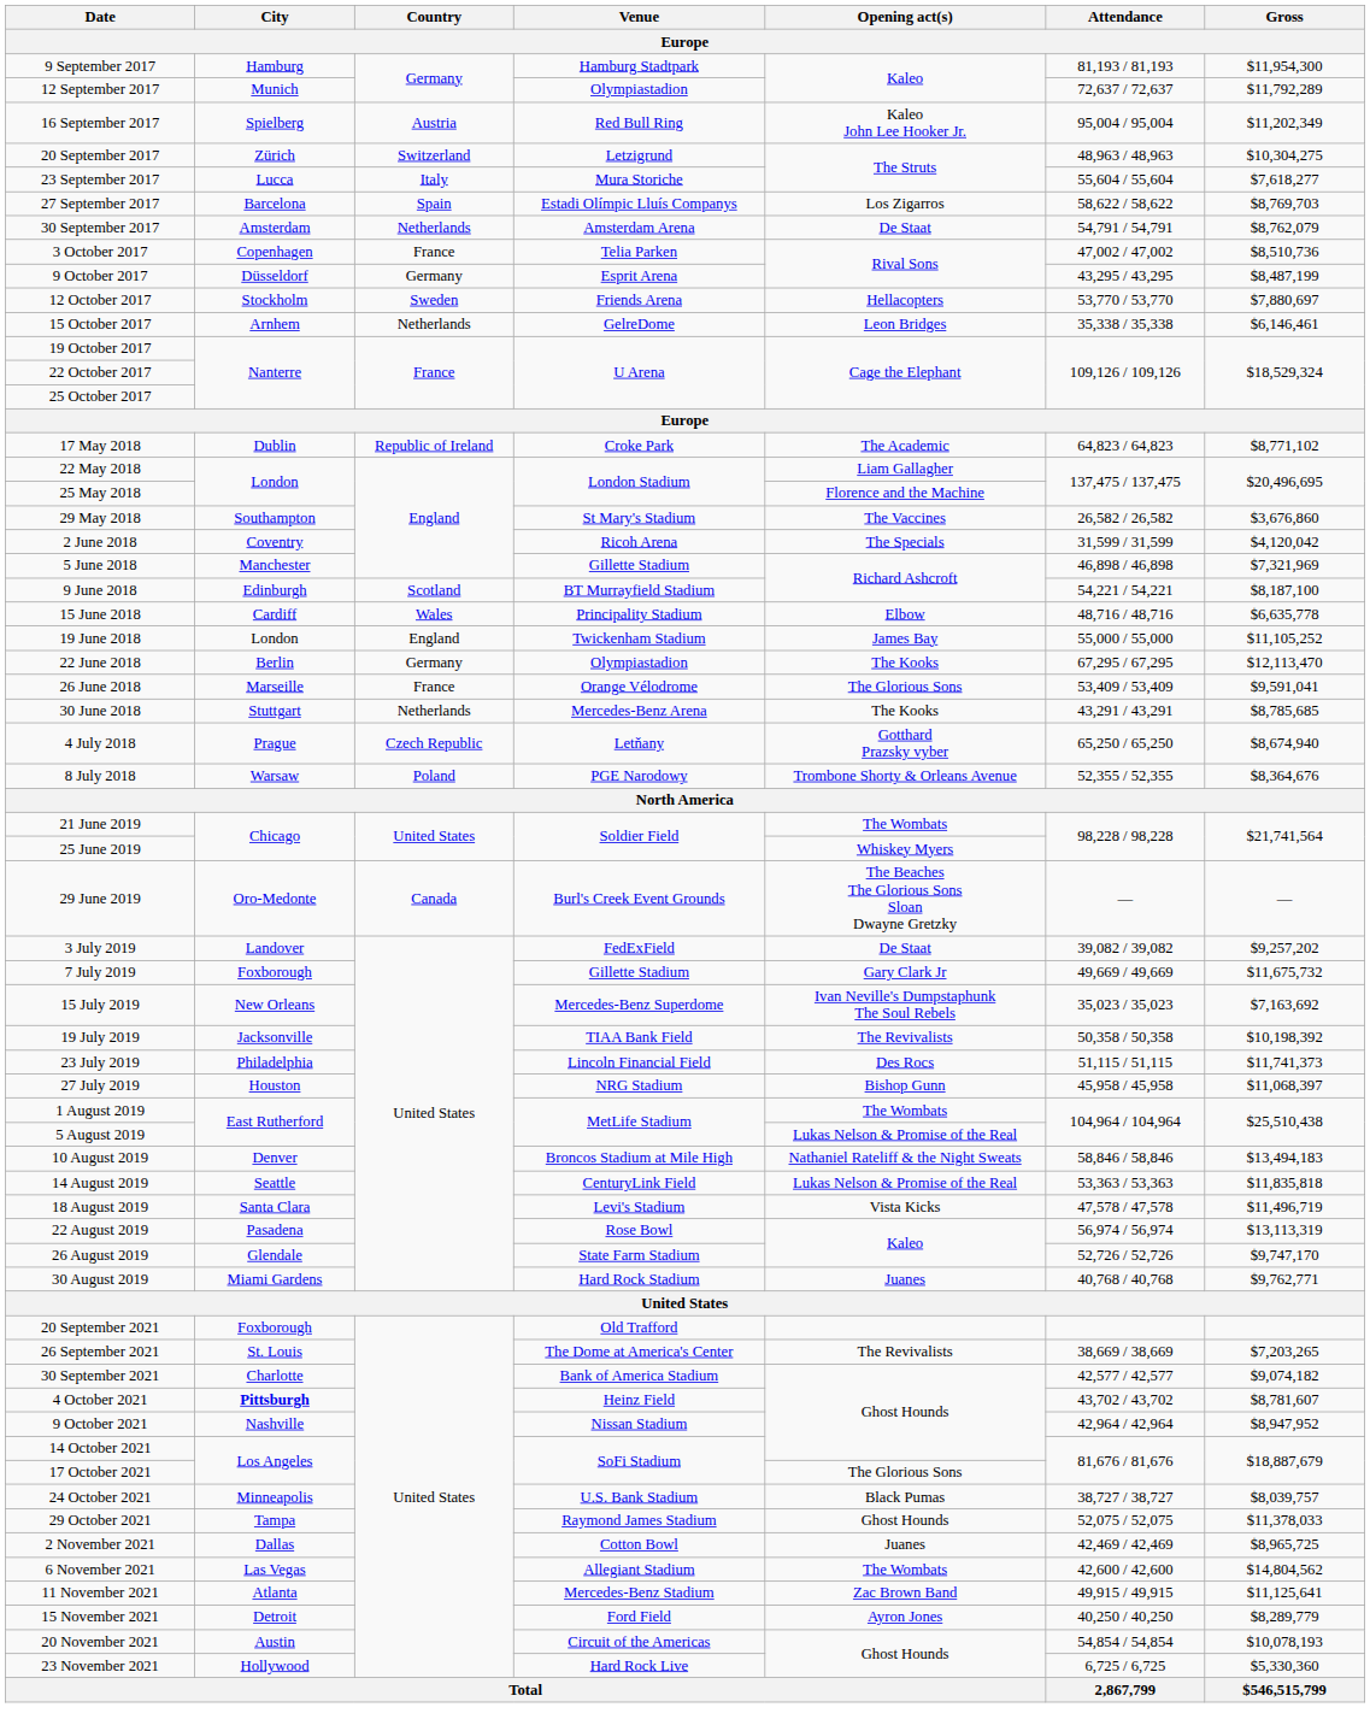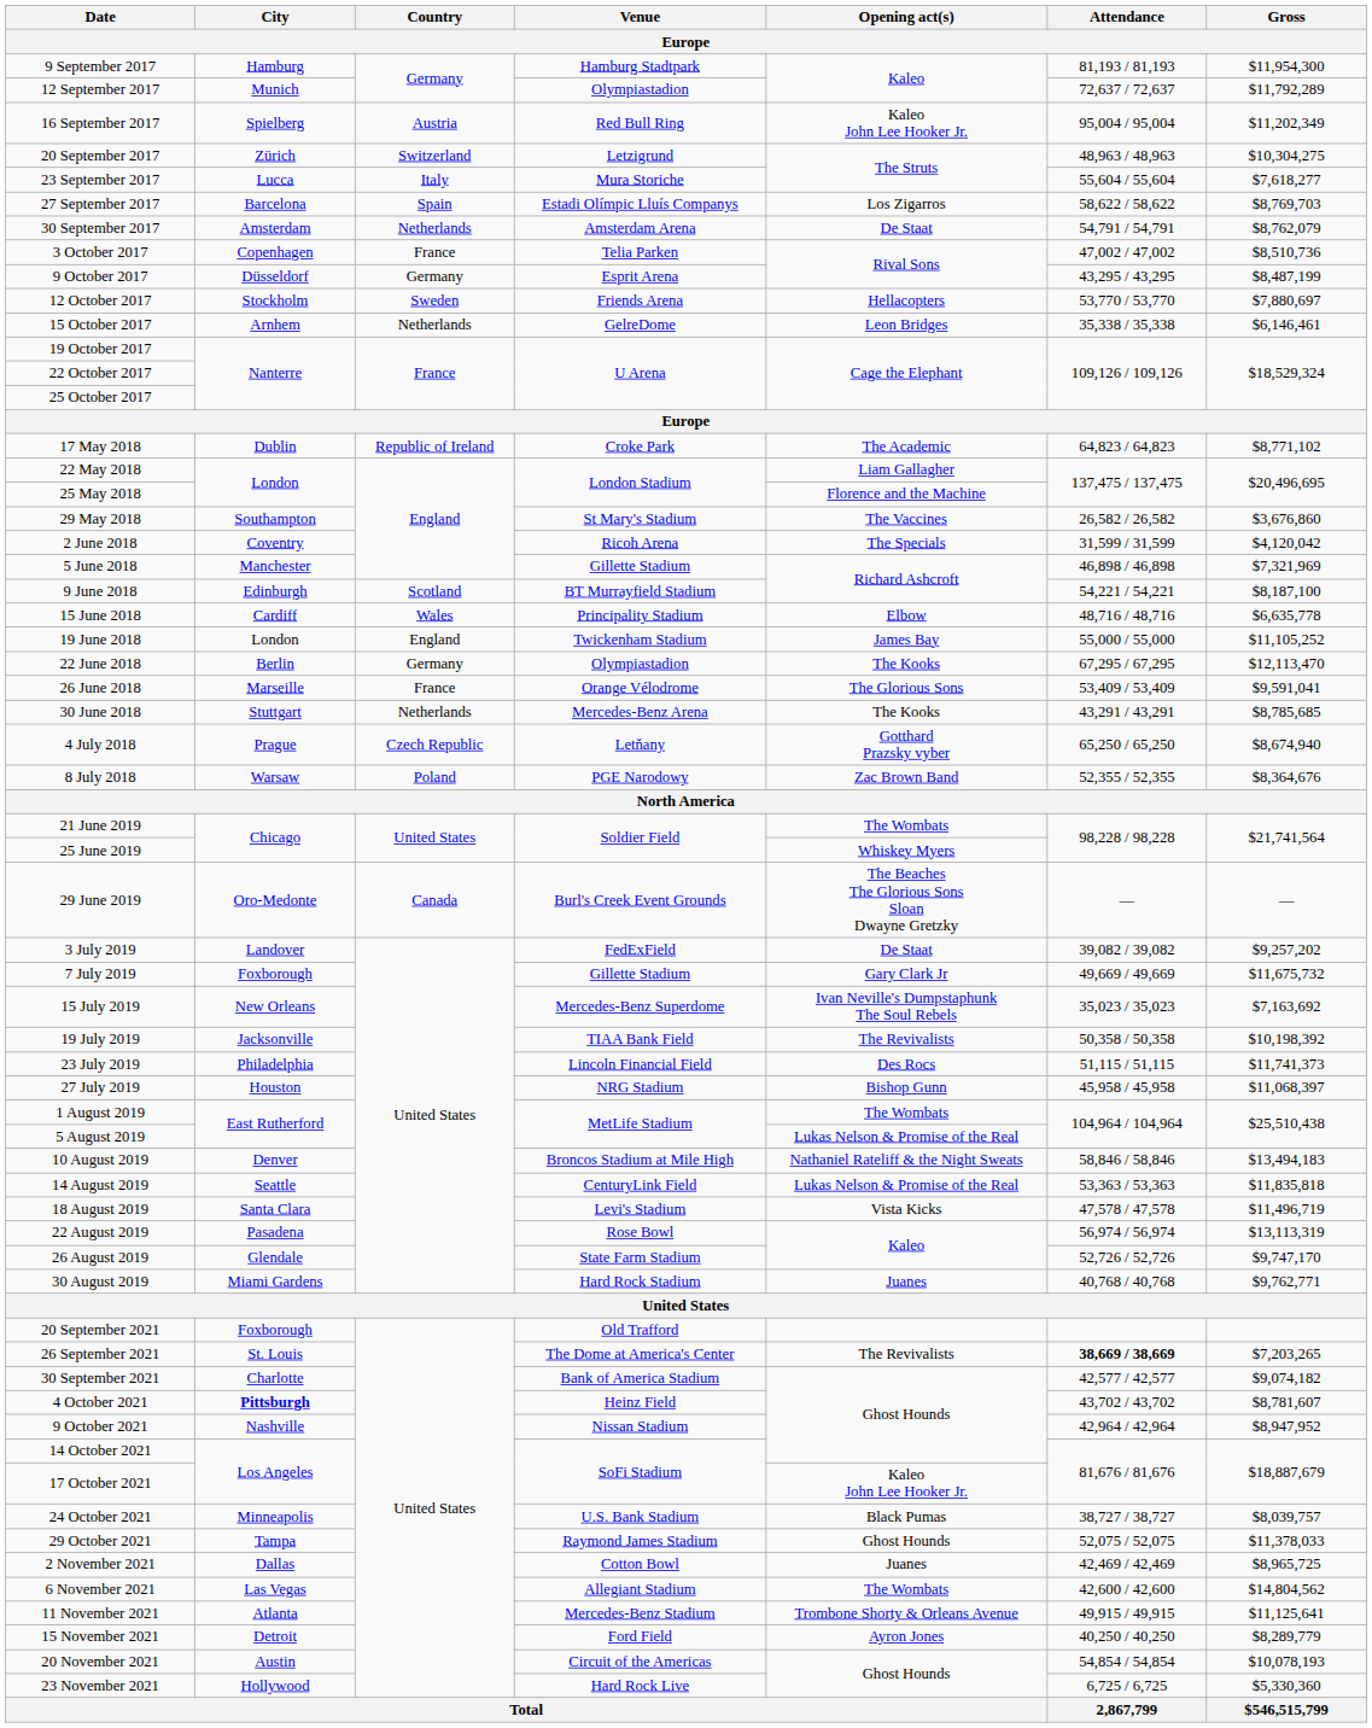 <table class="wikitable" style="text-align:center;">
 <tr>
 <th scope="col" style="width:12em;">Date</th>
 <th scope="col" style="width:10em;">City</th>
 <th scope="col" style="width:10em;">Country</th>
 <th scope="col" style="width:16em;">Venue</th>
 <th scope="col" style="width:18em;">Opening act(s)</th>
 <th scope="col" style="width:10em;">Attendance</th>
 <th scope="col" style="width:10em;">Gross</th>
 </tr>
 <tr>
 <th colspan="7"><strong>Europe</strong></th>
 </tr>
 <tr>
 <td>9 September 2017</td>
 <td><a href='#'>Hamburg</a></td>
 <td rowspan="2"><a href='#'>Germany</a></td>
 <td><a href='#'>Hamburg Stadtpark</a></td>
 <td rowspan="2"><a href='#'>Kaleo</a></td>
 <td>81,193 / 81,193</td>
 <td>$11,954,300</td>
 </tr>
 <tr>
 <td>12 September 2017</td>
 <td><a href='#'>Munich</a></td>
 <td><a href='#'>Olympiastadion</a></td>
 <td>72,637 / 72,637</td>
 <td>$11,792,289</td>
 </tr>
 <tr>
 <td>16 September 2017</td>
 <td><a href='#'>Spielberg</a></td>
 <td><a href='#'>Austria</a></td>
 <td><a href='#'>Red Bull Ring</a></td>
 <td>Kaleo<br><a href='#'>John Lee Hooker Jr.</a></td>
 <td>95,004 / 95,004</td>
 <td>$11,202,349</td>
 </tr>
 <tr>
 <td>20 September 2017</td>
 <td><a href='#'>Zürich</a></td>
 <td><a href='#'>Switzerland</a></td>
 <td><a href='#'>Letzigrund</a></td>
 <td rowspan="2"><a href='#'>The Struts</a></td>
 <td>48,963 / 48,963</td>
 <td>$10,304,275</td>
 </tr>
 <tr>
 <td>23 September 2017</td>
 <td><a href='#'>Lucca</a></td>
 <td><a href='#'>Italy</a></td>
 <td><a href='#'>Mura Storiche</a></td>
 <td>55,604 / 55,604</td>
 <td>$7,618,277</td>
 </tr>
 <tr>
 <td>27 September 2017</td>
 <td><a href='#'>Barcelona</a></td>
 <td><a href='#'>Spain</a></td>
 <td><a href='#'>Estadi Olímpic Lluís Companys</a></td>
 <td>Los Zigarros</td>
 <td>58,622 / 58,622</td>
 <td>$8,769,703</td>
 </tr>
 <tr>
 <td>30 September 2017</td>
 <td><a href='#'>Amsterdam</a></td>
 <td><a href='#'>Netherlands</a></td>
 <td><a href='#'>Amsterdam Arena</a></td>
 <td><a href='#'>De Staat</a></td>
 <td>54,791 / 54,791</td>
 <td>$8,762,079</td>
 </tr>
 <tr>
 <td>3 October 2017</td>
 <td><a href='#'>Copenhagen</a></td>
 <td>France</td>
 <td><a href='#'>Telia Parken</a></td>
 <td rowspan="2"><a href='#'>Rival Sons</a></td>
 <td>47,002 / 47,002</td>
 <td>$8,510,736</td>
 </tr>
 <tr>
 <td>9 October 2017</td>
 <td><a href='#'>Düsseldorf</a></td>
 <td>Germany</td>
 <td><a href='#'>Esprit Arena</a></td>
 <td>43,295 / 43,295</td>
 <td>$8,487,199</td>
 </tr>
 <tr>
 <td>12 October 2017</td>
 <td><a href='#'>Stockholm</a></td>
 <td><a href='#'>Sweden</a></td>
 <td><a href='#'>Friends Arena</a></td>
 <td><a href='#'>Hellacopters</a></td>
 <td>53,770 / 53,770</td>
 <td>$7,880,697</td>
 </tr>
 <tr>
 <td>15 October 2017</td>
 <td><a href='#'>Arnhem</a></td>
 <td>Netherlands</td>
 <td><a href='#'>GelreDome</a></td>
 <td><a href='#'>Leon Bridges</a></td>
 <td>35,338 / 35,338</td>
 <td>$6,146,461</td>
 </tr>
 <tr>
 <td>19 October 2017</td>
 <td rowspan="3"><a href='#'>Nanterre</a></td>
 <td rowspan="3"><a href='#'>France</a></td>
 <td rowspan="3"><a href='#'>U Arena</a></td>
 <td rowspan="3"><a href='#'>Cage the Elephant</a></td>
 <td rowspan="3">109,126 / 109,126</td>
 <td rowspan="3">$18,529,324</td>
 </tr>
 <tr>
 <td>22 October 2017</td>
 </tr>
 <tr>
 <td>25 October 2017</td>
 </tr>
 <tr>
 <th colspan="7"><strong>Europe</strong></th>
 </tr>
 <tr>
 <td>17 May 2018</td>
 <td><a href='#'>Dublin</a></td>
 <td><a href='#'>Republic of Ireland</a></td>
 <td><a href='#'>Croke Park</a></td>
 <td><a href='#'>The Academic</a></td>
 <td>64,823 / 64,823</td>
 <td>$8,771,102</td>
 </tr>
 <tr>
 <td>22 May 2018</td>
 <td rowspan="2"><a href='#'>London</a></td>
 <td rowspan="5"><a href='#'>England</a></td>
 <td rowspan="2"><a href='#'>London Stadium</a></td>
 <td><a href='#'>Liam Gallagher</a></td>
 <td rowspan="2">137,475 / 137,475</td>
 <td rowspan="2">$20,496,695</td>
 </tr>
 <tr>
 <td>25 May 2018</td>
 <td><a href='#'>Florence and the Machine</a></td>
 </tr>
 <tr>
 <td>29 May 2018</td>
 <td><a href='#'>Southampton</a></td>
 <td><a href='#'>St Mary's Stadium</a></td>
 <td><a href='#'>The Vaccines</a></td>
 <td>26,582 / 26,582</td>
 <td>$3,676,860</td>
 </tr>
 <tr>
 <td>2 June 2018</td>
 <td><a href='#'>Coventry</a></td>
 <td><a href='#'>Ricoh Arena</a></td>
 <td><a href='#'>The Specials</a></td>
 <td>31,599 / 31,599</td>
 <td>$4,120,042</td>
 </tr>
 <tr>
 <td>5 June 2018</td>
 <td><a href='#'>Manchester</a></td>
 <td><a href='#'>Gillette Stadium</a></td>
 <td rowspan="2"><a href='#'>Richard Ashcroft</a></td>
 <td>46,898 / 46,898</td>
 <td>$7,321,969</td>
 </tr>
 <tr>
 <td>9 June 2018</td>
 <td><a href='#'>Edinburgh</a></td>
 <td><a href='#'>Scotland</a></td>
 <td><a href='#'>BT Murrayfield Stadium</a></td>
 <td>54,221 / 54,221</td>
 <td>$8,187,100</td>
 </tr>
 <tr>
 <td>15 June 2018</td>
 <td><a href='#'>Cardiff</a></td>
 <td><a href='#'>Wales</a></td>
 <td><a href='#'>Principality Stadium</a></td>
 <td><a href='#'>Elbow</a></td>
 <td>48,716 / 48,716</td>
 <td>$6,635,778</td>
 </tr>
 <tr>
 <td>19 June 2018</td>
 <td>London</td>
 <td>England</td>
 <td><a href='#'>Twickenham Stadium</a></td>
 <td><a href='#'>James Bay</a></td>
 <td>55,000 / 55,000</td>
 <td>$11,105,252</td>
 </tr>
 <tr>
 <td>22 June 2018</td>
 <td><a href='#'>Berlin</a></td>
 <td>Germany</td>
 <td><a href='#'>Olympiastadion</a></td>
 <td><a href='#'>The Kooks</a></td>
 <td>67,295 / 67,295</td>
 <td>$12,113,470</td>
 </tr>
 <tr>
 <td>26 June 2018</td>
 <td><a href='#'>Marseille</a></td>
 <td>France</td>
 <td><a href='#'>Orange Vélodrome</a></td>
 <td><a href='#'>The Glorious Sons</a></td>
 <td>53,409 / 53,409</td>
 <td>$9,591,041</td>
 </tr>
 <tr>
 <td>30 June 2018</td>
 <td><a href='#'>Stuttgart</a></td>
 <td>Netherlands</td>
 <td><a href='#'>Mercedes-Benz Arena</a></td>
 <td>The Kooks</td>
 <td>43,291 / 43,291</td>
 <td>$8,785,685</td>
 </tr>
 <tr>
 <td>4 July 2018</td>
 <td><a href='#'>Prague</a></td>
 <td><a href='#'>Czech Republic</a></td>
 <td><a href='#'>Letňany</a></td>
 <td><a href='#'>Gotthard</a><br><a href='#'>Prazsky vyber</a></td>
 <td>65,250 / 65,250</td>
 <td>$8,674,940</td>
 </tr>
 <tr>
 <td>8 July 2018</td>
 <td><a href='#'>Warsaw</a></td>
 <td><a href='#'>Poland</a></td>
 <td><a href='#'>PGE Narodowy</a></td>
-<td><a href='#'>Trombone Shorty & Orleans Avenue</a></td>
+<td><a href='#'>Zac Brown Band</a></td>
 <td>52,355 / 52,355</td>
 <td>$8,364,676</td>
 </tr>
 <tr>
 <th colspan="7"><strong>North America</strong></th>
 </tr>
 <tr>
 <td>21 June 2019</td>
 <td rowspan="2"><a href='#'>Chicago</a></td>
 <td rowspan="2"><a href='#'>United States</a></td>
 <td rowspan="2"><a href='#'>Soldier Field</a></td>
 <td><a href='#'>The Wombats</a></td>
 <td rowspan="2">98,228 / 98,228</td>
 <td rowspan="2">$21,741,564</td>
 </tr>
 <tr>
 <td>25 June 2019</td>
 <td><a href='#'>Whiskey Myers</a></td>
 </tr>
 <tr>
 <td>29 June 2019</td>
 <td><a href='#'>Oro-Medonte</a></td>
 <td><a href='#'>Canada</a></td>
 <td><a href='#'>Burl's Creek Event Grounds</a></td>
 <td><a href='#'>The Beaches</a><br><a href='#'>The Glorious Sons</a><br><a href='#'>Sloan</a><br>Dwayne Gretzky</td>
 <td>—</td>
 <td>—</td>
 </tr>
 <tr>
 <td>3 July 2019</td>
 <td><a href='#'>Landover</a></td>
 <td rowspan="14">United States</td>
 <td><a href='#'>FedExField</a></td>
 <td><a href='#'>De Staat</a></td>
 <td>39,082 / 39,082</td>
 <td>$9,257,202</td>
 </tr>
 <tr>
 <td>7 July 2019</td>
 <td><a href='#'>Foxborough</a></td>
 <td><a href='#'>Gillette Stadium</a></td>
 <td><a href='#'>Gary Clark Jr</a></td>
 <td>49,669 / 49,669</td>
 <td>$11,675,732</td>
 </tr>
 <tr>
 <td>15 July 2019</td>
 <td><a href='#'>New Orleans</a></td>
 <td><a href='#'>Mercedes-Benz Superdome</a></td>
 <td><a href='#'>Ivan Neville's Dumpstaphunk</a><br><a href='#'>The Soul Rebels</a></td>
 <td>35,023 / 35,023</td>
 <td>$7,163,692</td>
 </tr>
 <tr>
 <td>19 July 2019</td>
 <td><a href='#'>Jacksonville</a></td>
 <td><a href='#'>TIAA Bank Field</a></td>
 <td><a href='#'>The Revivalists</a></td>
 <td>50,358 / 50,358</td>
 <td>$10,198,392</td>
 </tr>
 <tr>
 <td>23 July 2019</td>
 <td><a href='#'>Philadelphia</a></td>
 <td><a href='#'>Lincoln Financial Field</a></td>
 <td><a href='#'>Des Rocs</a></td>
 <td>51,115 / 51,115</td>
 <td>$11,741,373</td>
 </tr>
 <tr>
 <td>27 July 2019</td>
 <td><a href='#'>Houston</a></td>
 <td><a href='#'>NRG Stadium</a></td>
 <td><a href='#'>Bishop Gunn</a></td>
 <td>45,958 / 45,958</td>
 <td>$11,068,397</td>
 </tr>
 <tr>
 <td>1 August 2019</td>
 <td rowspan="2"><a href='#'>East Rutherford</a></td>
 <td rowspan="2"><a href='#'>MetLife Stadium</a></td>
 <td><a href='#'>The Wombats</a></td>
 <td rowspan="2">104,964 / 104,964</td>
 <td rowspan="2">$25,510,438</td>
 </tr>
 <tr>
 <td>5 August 2019</td>
 <td><a href='#'>Lukas Nelson & Promise of the Real</a></td>
 </tr>
 <tr>
 <td>10 August 2019</td>
 <td><a href='#'>Denver</a></td>
 <td><a href='#'>Broncos Stadium at Mile High</a></td>
 <td><a href='#'>Nathaniel Rateliff & the Night Sweats</a></td>
 <td>58,846 / 58,846</td>
 <td>$13,494,183</td>
 </tr>
 <tr>
 <td>14 August 2019</td>
 <td><a href='#'>Seattle</a></td>
 <td><a href='#'>CenturyLink Field</a></td>
 <td><a href='#'>Lukas Nelson & Promise of the Real</a></td>
 <td>53,363 / 53,363</td>
 <td>$11,835,818</td>
 </tr>
 <tr>
 <td>18 August 2019</td>
 <td><a href='#'>Santa Clara</a></td>
 <td><a href='#'>Levi's Stadium</a></td>
 <td>Vista Kicks</td>
 <td>47,578 / 47,578</td>
 <td>$11,496,719</td>
 </tr>
 <tr>
 <td>22 August 2019</td>
 <td><a href='#'>Pasadena</a></td>
 <td><a href='#'>Rose Bowl</a></td>
 <td rowspan="2"><a href='#'>Kaleo</a></td>
 <td>56,974 / 56,974</td>
 <td>$13,113,319</td>
 </tr>
 <tr>
 <td>26 August 2019</td>
 <td><a href='#'>Glendale</a></td>
 <td><a href='#'>State Farm Stadium</a></td>
 <td>52,726 / 52,726</td>
 <td>$9,747,170</td>
 </tr>
 <tr>
 <td>30 August 2019</td>
 <td><a href='#'>Miami Gardens</a></td>
 <td><a href='#'>Hard Rock Stadium</a></td>
 <td><a href='#'>Juanes</a></td>
 <td>40,768 / 40,768</td>
 <td>$9,762,771</td>
 </tr>
 <tr>
 <th colspan="7">United States</th>
 </tr>
 <tr>
 <td>20 September 2021</td>
 <td><a href='#'>Foxborough</a></td>
 <td rowspan="15">United States</td>
 <td><a href='#'>Old Trafford</a></td>
 <td></td>
 <td></td>
 <td></td>
 </tr>
 <tr>
 <td>26 September 2021</td>
 <td><a href='#'>St. Louis</a></td>
 <td><a href='#'>The Dome at America's Center</a></td>
 <td>The Revivalists</td>
-<td>38,669 / 38,669</td>
+<td><strong>38,669 / 38,669</strong></td>
 <td>$7,203,265</td>
 </tr>
 <tr>
 <td>30 September 2021</td>
 <td><a href='#'>Charlotte</a></td>
 <td><a href='#'>Bank of America Stadium</a></td>
 <td rowspan="4">Ghost Hounds</td>
 <td>42,577 / 42,577</td>
 <td>$9,074,182</td>
 </tr>
 <tr>
 <td>4 October 2021</td>
 <td><strong><a href='#'>Pittsburgh</a></strong></td>
 <td><a href='#'>Heinz Field</a></td>
 <td>43,702 / 43,702</td>
 <td>$8,781,607</td>
 </tr>
 <tr>
 <td>9 October 2021</td>
 <td><a href='#'>Nashville</a></td>
 <td><a href='#'>Nissan Stadium</a></td>
 <td>42,964 / 42,964</td>
 <td>$8,947,952</td>
 </tr>
 <tr>
 <td>14 October 2021</td>
 <td rowspan="2"><a href='#'>Los Angeles</a></td>
 <td rowspan="2"><a href='#'>SoFi Stadium</a></td>
 <td rowspan="2">81,676 / 81,676</td>
 <td rowspan="2">$18,887,679</td>
 </tr>
 <tr>
 <td>17 October 2021</td>
-<td>The Glorious Sons</td>
+<td>Kaleo<br><a href='#'>John Lee Hooker Jr.</a></td>
 </tr>
 <tr>
 <td>24 October 2021</td>
 <td><a href='#'>Minneapolis</a></td>
 <td><a href='#'>U.S. Bank Stadium</a></td>
 <td>Black Pumas</td>
 <td>38,727 / 38,727</td>
 <td>$8,039,757</td>
 </tr>
 <tr>
 <td>29 October 2021</td>
 <td><a href='#'>Tampa</a></td>
 <td><a href='#'>Raymond James Stadium</a></td>
 <td>Ghost Hounds</td>
 <td>52,075 / 52,075</td>
 <td>$11,378,033</td>
 </tr>
 <tr>
 <td>2 November 2021</td>
 <td><a href='#'>Dallas</a></td>
 <td><a href='#'>Cotton Bowl</a></td>
 <td>Juanes</td>
 <td>42,469 / 42,469</td>
 <td>$8,965,725</td>
 </tr>
 <tr>
 <td>6 November 2021</td>
 <td><a href='#'>Las Vegas</a></td>
 <td><a href='#'>Allegiant Stadium</a></td>
 <td><a href='#'>The Wombats</a></td>
 <td>42,600 / 42,600</td>
 <td>$14,804,562</td>
 </tr>
 <tr>
 <td>11 November 2021</td>
 <td><a href='#'>Atlanta</a></td>
 <td><a href='#'>Mercedes-Benz Stadium</a></td>
-<td><a href='#'>Zac Brown Band</a></td>
+<td><a href='#'>Trombone Shorty & Orleans Avenue</a></td>
 <td>49,915 / 49,915</td>
 <td>$11,125,641</td>
 </tr>
 <tr>
 <td>15 November 2021</td>
 <td><a href='#'>Detroit</a></td>
 <td><a href='#'>Ford Field</a></td>
 <td><a href='#'>Ayron Jones</a></td>
 <td>40,250 / 40,250</td>
 <td>$8,289,779</td>
 </tr>
 <tr>
 <td>20 November 2021</td>
 <td><a href='#'>Austin</a></td>
 <td><a href='#'>Circuit of the Americas</a></td>
 <td rowspan="2">Ghost Hounds</td>
 <td>54,854 / 54,854</td>
 <td>$10,078,193</td>
 </tr>
 <tr>
 <td>23 November 2021</td>
 <td><a href='#'>Hollywood</a></td>
 <td><a href='#'>Hard Rock Live</a></td>
 <td>6,725 / 6,725</td>
 <td>$5,330,360</td>
 </tr>
 <tr>
 <th colspan="5">Total</th>
 <th>2,867,799</th>
 <th>$546,515,799</th>
 </tr>
 </table>
